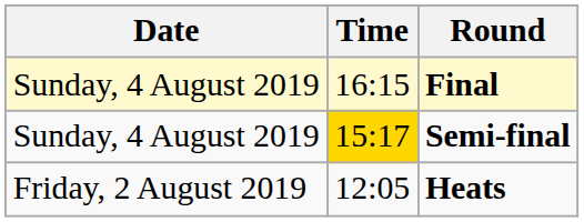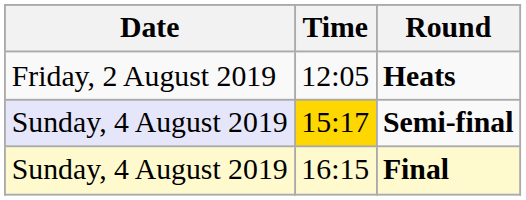 <table class="wikitable">
 <tr>
 <th>Date</th>
 <th>Time</th>
 <th>Round</th>
 </tr>
+<tr>
+<td>Friday, 2 August 2019</td>
+<td>12:05</td>
+<td><strong>Heats</strong></td>
+</tr>
+<tr>
+<td style="background: lavender;">Sunday, 4 August 2019</td>
+<td style="background: gold;">15:17</td>
+<td><strong>Semi-final</strong></td>
+</tr>
 <tr style=background:lemonchiffon>
 <td>Sunday, 4 August 2019</td>
 <td>16:15</td>
 <td><strong>Final</strong></td>
 </tr>
-<tr>
-<td>Sunday, 4 August 2019</td>
-<td style="background: gold;">15:17</td>
-<td><strong>Semi-final</strong></td>
-</tr>
-<tr>
-<td>Friday, 2 August 2019</td>
-<td>12:05</td>
-<td><strong>Heats</strong></td>
-</tr>
 </table>
